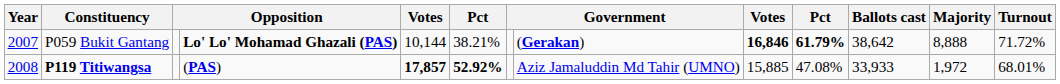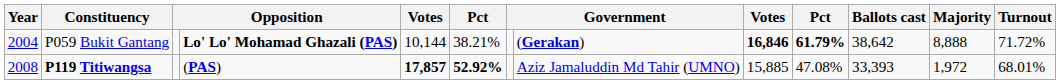 <table class="wikitable" style="margin:0.5em ; font-size:95%">
 <tr>
 <th>Year</th>
 <th>Constituency</th>
 <th colspan=2>Opposition</th>
 <th>Votes</th>
 <th>Pct</th>
 <th colspan=2>Government</th>
 <th>Votes</th>
 <th>Pct</th>
 <th>Ballots cast</th>
 <th>Majority</th>
 <th>Turnout</th>
 </tr>
 <tr>
-<td><a href='#'>2007</a></td>
+<td><a href='#'>2004</a></td>
 <td>P059 <a href='#'>Bukit Gantang</a></td>
 <td></td>
 <td><strong>Lo' Lo' Mohamad Ghazali (<a href='#'>PAS</a>)</strong></td>
 <td align="right">10,144</td>
 <td>38.21%</td>
 <td></td>
 <td> (<a href='#'><strong>Gerakan</strong></a>)</td>
 <td align="right"><strong>16,846</strong></td>
 <td><strong>61.79%</strong></td>
 <td>38,642</td>
 <td>8,888</td>
 <td>71.72%</td>
 </tr>
 <tr>
 <td><a href='#'>2008</a></td>
 <td><strong>P119 <a href='#'>Titiwangsa</a></strong></td>
 <td></td>
 <td> (<a href='#'><strong>PAS</strong></a>)</td>
 <td align="right"><strong>17,857</strong></td>
 <td><strong>52.92%</strong></td>
 <td></td>
 <td><a href='#'>Aziz Jamaluddin Md Tahir</a> (<a href='#'>UMNO</a>)</td>
 <td align="right">15,885</td>
 <td>47.08%</td>
-<td>33,933</td>
+<td>33,393</td>
 <td>1,972</td>
 <td>68.01%</td>
 </tr>
 </table>
